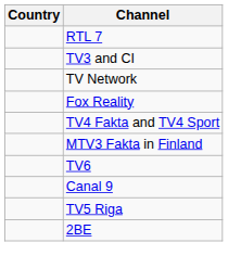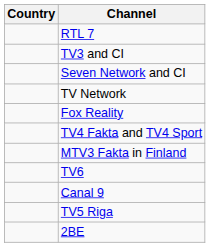 <table class="wikitable sortable">
 <tr>
 <th>Country</th>
 <th>Channel</th>
 </tr>
 <tr>
 <td></td>
 <td><a href='#'>RTL 7</a></td>
 </tr>
 <tr>
 <td></td>
 <td><a href='#'>TV3</a> and CI</td>
+</tr>
+<tr>
+<td></td>
+<td><a href='#'>Seven Network</a> and CI</td>
 </tr>
 <tr>
 <td></td>
 <td>TV Network</td>
 </tr>
 <tr>
 <td></td>
 <td><a href='#'>Fox Reality</a></td>
 </tr>
 <tr>
 <td></td>
 <td><a href='#'>TV4 Fakta</a> and <a href='#'>TV4 Sport</a></td>
 </tr>
 <tr>
 <td></td>
 <td><a href='#'>MTV3 Fakta</a> in <a href='#'>Finland</a></td>
 </tr>
 <tr>
 <td></td>
 <td><a href='#'>TV6</a></td>
 </tr>
 <tr>
 <td></td>
 <td><a href='#'>Canal 9</a></td>
 </tr>
 <tr>
 <td></td>
 <td><a href='#'>TV5 Riga</a></td>
 </tr>
 <tr>
 <td></td>
 <td><a href='#'>2BE</a></td>
 </tr>
 </table>
